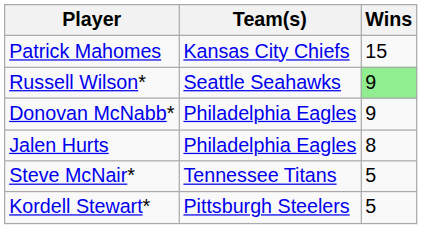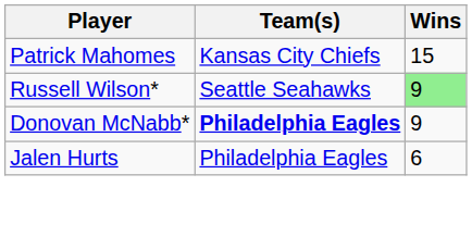 <table class="wikitable">
 <tr>
 <th>Player</th>
 <th>Team(s)</th>
 <th>Wins</th>
 </tr>
 <tr>
 <td><a href='#'>Patrick Mahomes</a></td>
 <td><a href='#'>Kansas City Chiefs</a></td>
 <td>15</td>
 </tr>
 <tr>
 <td><a href='#'>Russell Wilson</a>*</td>
 <td><a href='#'>Seattle Seahawks</a></td>
 <td style="background: lightgreen;">9</td>
 </tr>
 <tr>
 <td><a href='#'>Donovan McNabb</a>*</td>
-<td><a href='#'>Philadelphia Eagles</a></td>
+<td><strong><a href='#'>Philadelphia Eagles</a></strong></td>
 <td>9</td>
 </tr>
 <tr>
 <td><a href='#'>Jalen Hurts</a></td>
 <td><a href='#'>Philadelphia Eagles</a></td>
-<td>8</td>
-</tr>
-<tr>
-<td><a href='#'>Steve McNair</a>*</td>
-<td><a href='#'>Tennessee Titans</a></td>
-<td>5</td>
-</tr>
-<tr>
-<td><a href='#'>Kordell Stewart</a>*</td>
-<td><a href='#'>Pittsburgh Steelers</a></td>
-<td>5</td>
+<td>6</td>
 </tr>
 </table>
